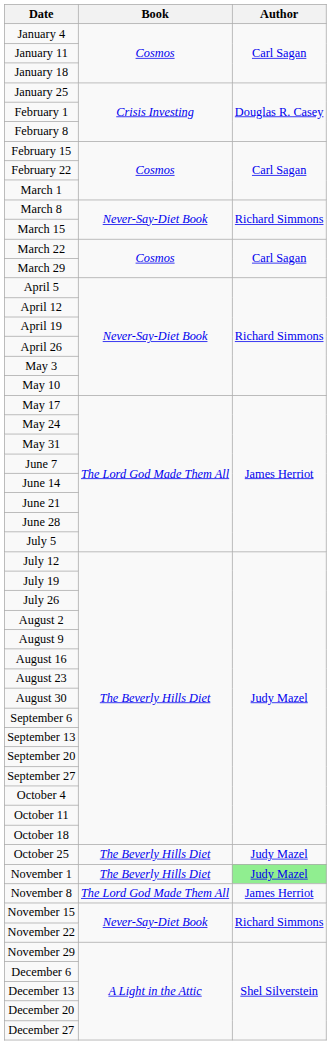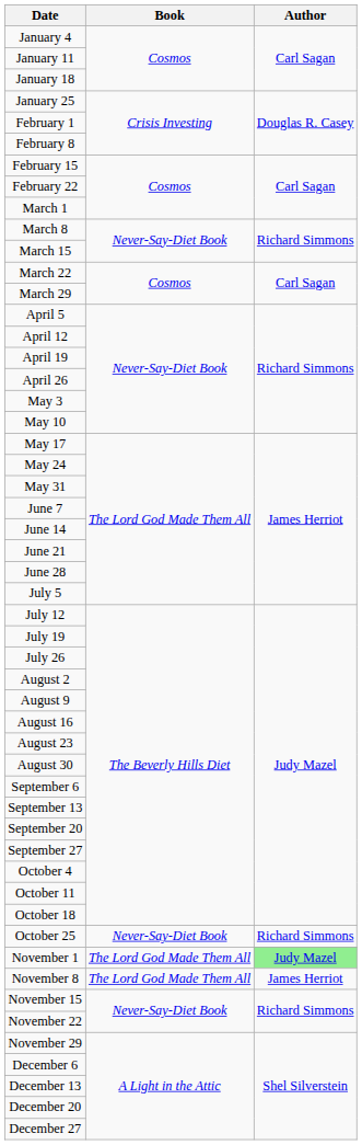 <table class="wikitable" style="text-align: center">
 <tr>
 <th>Date</th>
 <th>Book</th>
 <th>Author</th>
 </tr>
 <tr>
 <td>January 4</td>
 <td rowspan=3><em><a href='#'>Cosmos</a></em></td>
 <td rowspan=3><a href='#'>Carl Sagan</a></td>
 </tr>
 <tr>
 <td>January 11</td>
 </tr>
 <tr>
 <td>January 18</td>
 </tr>
 <tr>
 <td>January 25</td>
 <td rowspan=3><em><a href='#'>Crisis Investing</a></em></td>
 <td rowspan=3><a href='#'>Douglas R. Casey</a></td>
 </tr>
 <tr>
 <td>February 1</td>
 </tr>
 <tr>
 <td>February 8</td>
 </tr>
 <tr>
 <td>February 15</td>
 <td rowspan=3><em><a href='#'>Cosmos</a></em></td>
 <td rowspan=3><a href='#'>Carl Sagan</a></td>
 </tr>
 <tr>
 <td>February 22</td>
 </tr>
 <tr>
 <td>March 1</td>
 </tr>
 <tr>
 <td>March 8</td>
 <td rowspan=2><em><a href='#'>Never-Say-Diet Book</a></em></td>
 <td rowspan=2><a href='#'>Richard Simmons</a></td>
 </tr>
 <tr>
 <td>March 15</td>
 </tr>
 <tr>
 <td>March 22</td>
 <td rowspan=2><em><a href='#'>Cosmos</a></em></td>
 <td rowspan=2><a href='#'>Carl Sagan</a></td>
 </tr>
 <tr>
 <td>March 29</td>
 </tr>
 <tr>
 <td>April 5</td>
 <td rowspan=6><em><a href='#'>Never-Say-Diet Book</a></em></td>
 <td rowspan=6><a href='#'>Richard Simmons</a></td>
 </tr>
 <tr>
 <td>April 12</td>
 </tr>
 <tr>
 <td>April 19</td>
 </tr>
 <tr>
 <td>April 26</td>
 </tr>
 <tr>
 <td>May 3</td>
 </tr>
 <tr>
 <td>May 10</td>
 </tr>
 <tr>
 <td>May 17</td>
 <td rowspan=8><em><a href='#'>The Lord God Made Them All</a></em></td>
 <td rowspan=8><a href='#'>James Herriot</a></td>
 </tr>
 <tr>
 <td>May 24</td>
 </tr>
 <tr>
 <td>May 31</td>
 </tr>
 <tr>
 <td>June 7</td>
 </tr>
 <tr>
 <td>June 14</td>
 </tr>
 <tr>
 <td>June 21</td>
 </tr>
 <tr>
 <td>June 28</td>
 </tr>
 <tr>
 <td>July 5</td>
 </tr>
 <tr>
 <td>July 12</td>
 <td rowspan=15><em><a href='#'>The Beverly Hills Diet</a></em></td>
 <td rowspan=15><a href='#'>Judy Mazel</a></td>
 </tr>
 <tr>
 <td>July 19</td>
 </tr>
 <tr>
 <td>July 26</td>
 </tr>
 <tr>
 <td>August 2</td>
 </tr>
 <tr>
 <td>August 9</td>
 </tr>
 <tr>
 <td>August 16</td>
 </tr>
 <tr>
 <td>August 23</td>
 </tr>
 <tr>
 <td>August 30</td>
 </tr>
 <tr>
 <td>September 6</td>
 </tr>
 <tr>
 <td>September 13</td>
 </tr>
 <tr>
 <td>September 20</td>
 </tr>
 <tr>
 <td>September 27</td>
 </tr>
 <tr>
 <td>October 4</td>
 </tr>
 <tr>
 <td>October 11</td>
 </tr>
 <tr>
 <td>October 18</td>
 </tr>
 <tr>
 <td>October 25</td>
-<td><em><a href='#'>The Beverly Hills Diet</a></em></td>
-<td><a href='#'>Judy Mazel</a></td>
+<td><em><a href='#'>Never-Say-Diet Book</a></em></td>
+<td><a href='#'>Richard Simmons</a></td>
 </tr>
 <tr>
 <td>November 1</td>
-<td><em><a href='#'>The Beverly Hills Diet</a></em></td>
+<td><em><a href='#'>The Lord God Made Them All</a></em></td>
 <td style="background: lightgreen;"><a href='#'>Judy Mazel</a></td>
 </tr>
 <tr>
 <td>November 8</td>
 <td><em><a href='#'>The Lord God Made Them All</a></em></td>
 <td><a href='#'>James Herriot</a></td>
 </tr>
 <tr>
 <td>November 15</td>
 <td rowspan=2><em><a href='#'>Never-Say-Diet Book</a></em></td>
 <td rowspan=2><a href='#'>Richard Simmons</a></td>
 </tr>
 <tr>
 <td>November 22</td>
 </tr>
 <tr>
 <td>November 29</td>
 <td rowspan=5><em><a href='#'>A Light in the Attic</a></em></td>
 <td rowspan=5><a href='#'>Shel Silverstein</a></td>
 </tr>
 <tr>
 <td>December 6</td>
 </tr>
 <tr>
 <td>December 13</td>
 </tr>
 <tr>
 <td>December 20</td>
 </tr>
 <tr>
 <td>December 27</td>
 </tr>
 </table>
